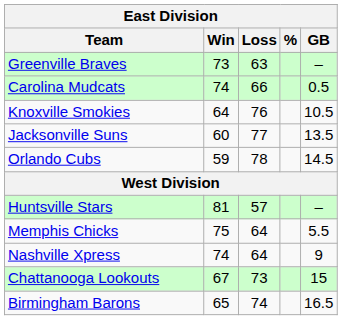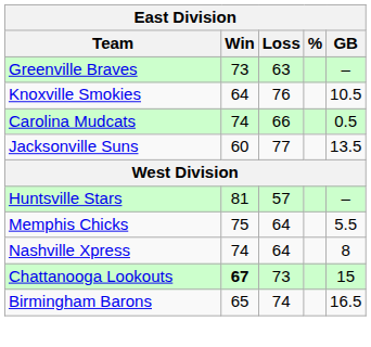 <table class="wikitable">
 <tr>
 <th colspan="5">East Division</th>
 </tr>
 <tr>
 <th width="60%">Team</th>
 <th>Win</th>
 <th>Loss</th>
 <th>%</th>
 <th>GB</th>
 </tr>
 <tr align=center bgcolor=ccffcc>
 <td align=left><a href='#'>Greenville Braves</a></td>
 <td>73</td>
 <td>63</td>
 <td></td>
 <td>–</td>
 </tr>
+<tr align=center>
+<td align=left><a href='#'>Knoxville Smokies</a></td>
+<td>64</td>
+<td>76</td>
+<td></td>
+<td>10.5</td>
+</tr>
 <tr align=center bgcolor=ccffcc>
 <td align=left><a href='#'>Carolina Mudcats</a></td>
 <td>74</td>
 <td>66</td>
 <td></td>
 <td>0.5</td>
 </tr>
 <tr align=center>
-<td align=left><a href='#'>Knoxville Smokies</a></td>
-<td>64</td>
-<td>76</td>
-<td></td>
-<td>10.5</td>
-</tr>
-<tr align=center>
 <td align=left><a href='#'>Jacksonville Suns</a></td>
 <td>60</td>
 <td>77</td>
 <td></td>
 <td>13.5</td>
-</tr>
-<tr align=center>
-<td align=left><a href='#'>Orlando Cubs</a></td>
-<td>59</td>
-<td>78</td>
-<td></td>
-<td>14.5</td>
 </tr>
 <tr>
 <th colspan="5">West Division</th>
 </tr>
 <tr align=center bgcolor=ccffcc>
 <td align=left><a href='#'>Huntsville Stars</a></td>
 <td>81</td>
 <td>57</td>
 <td></td>
 <td>–</td>
 </tr>
 <tr align=center>
 <td align=left><a href='#'>Memphis Chicks</a></td>
 <td>75</td>
 <td>64</td>
 <td></td>
 <td>5.5</td>
 </tr>
 <tr align=center>
 <td align=left><a href='#'>Nashville Xpress</a></td>
 <td>74</td>
 <td>64</td>
 <td></td>
-<td>9</td>
+<td>8</td>
 </tr>
 <tr align=center bgcolor=ccffcc>
 <td align=left><a href='#'>Chattanooga Lookouts</a></td>
-<td>67</td>
+<td><strong>67</strong></td>
 <td>73</td>
 <td></td>
 <td>15</td>
 </tr>
 <tr align=center>
 <td align=left><a href='#'>Birmingham Barons</a></td>
 <td>65</td>
 <td>74</td>
 <td></td>
 <td>16.5</td>
 </tr>
 </table>
